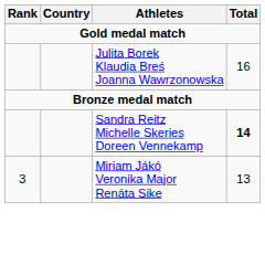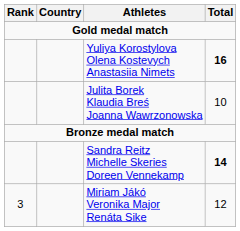 <table class="wikitable" style="text-align:center">
 <tr>
 <th>Rank</th>
 <th>Country</th>
 <th>Athletes</th>
 <th>Total</th>
 </tr>
 <tr>
 <td colspan=4><strong>Gold medal match</strong></td>
 </tr>
 <tr>
 <td></td>
 <td align=left></td>
+<td align=left><a href='#'>Yuliya Korostylova</a><br><a href='#'>Olena Kostevych</a><br><a href='#'>Anastasiia Nimets</a></td>
+<td><strong>16</strong></td>
+</tr>
+<tr>
+<td></td>
+<td align=left></td>
 <td align=left><a href='#'>Julita Borek</a><br><a href='#'>Klaudia Breś</a><br><a href='#'>Joanna Wawrzonowska</a></td>
-<td>16</td>
+<td>10</td>
 </tr>
 <tr>
 <td colspan=4><strong>Bronze medal match</strong></td>
 </tr>
 <tr>
 <td></td>
 <td align=left></td>
 <td align=left><a href='#'>Sandra Reitz</a><br><a href='#'>Michelle Skeries</a><br><a href='#'>Doreen Vennekamp</a></td>
 <td><strong>14</strong></td>
 </tr>
 <tr>
 <td>3</td>
 <td align=left></td>
 <td align=left><a href='#'>Miriam Jákó</a><br><a href='#'>Veronika Major</a><br><a href='#'>Renáta Sike</a></td>
-<td>13</td>
+<td>12</td>
 </tr>
 </table>
